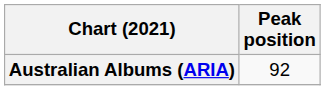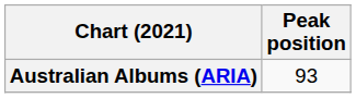 <table class="wikitable sortable plainrowheaders" style="text-align:center">
 <tr>
 <th scope="col">Chart (2021)</th>
 <th scope="col">Peak<br>position</th>
 </tr>
 <tr>
 <th scope="row">Australian Albums (<a href='#'>ARIA</a>)</th>
-<td>92</td>
+<td>93</td>
 </tr>
 <tr>
 </tr>
 <tr>
 </tr>
 <tr>
 </tr>
 <tr>
 </tr>
 <tr>
 </tr>
 <tr>
 </tr>
 <tr>
 </tr>
 <tr>
 </tr>
 <tr>
 </tr>
 <tr>
 </tr>
 <tr>
 </tr>
 <tr>
 </tr>
 <tr>
 </tr>
 <tr>
 </tr>
 <tr>
 </tr>
 </table>
